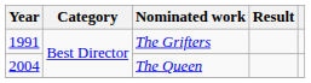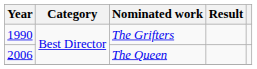 <table class="wikitable">
 <tr>
 <th>Year</th>
 <th>Category</th>
 <th>Nominated work</th>
 <th>Result</th>
 <th></th>
 </tr>
 <tr>
-<td><a href='#'>1991</a></td>
+<td><a href='#'>1990</a></td>
 <td rowspan=2><a href='#'>Best Director</a></td>
 <td><em><a href='#'>The Grifters</a></em></td>
 <td></td>
 <td></td>
 </tr>
 <tr>
-<td><a href='#'>2004</a></td>
+<td><a href='#'>2006</a></td>
 <td><em><a href='#'>The Queen</a></em></td>
 <td></td>
 <td></td>
 </tr>
 <tr>
 </tr>
 </table>
